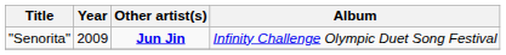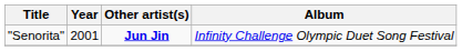 <table class="wikitable plainrowheaders" style="text-align:center;">
 <tr>
 <th scope="col">Title</th>
 <th scope="col">Year</th>
 <th scope="col">Other artist(s)</th>
 <th scope="col">Album</th>
 </tr>
 <tr>
 <td>"Senorita"</td>
-<td>2009</td>
+<td>2001</td>
 <td><strong><a href='#'>Jun Jin</a></strong></td>
 <td><em><a href='#'>Infinity Challenge</a> Olympic Duet Song Festival</em></td>
 </tr>
 <tr>
 </tr>
 </table>
